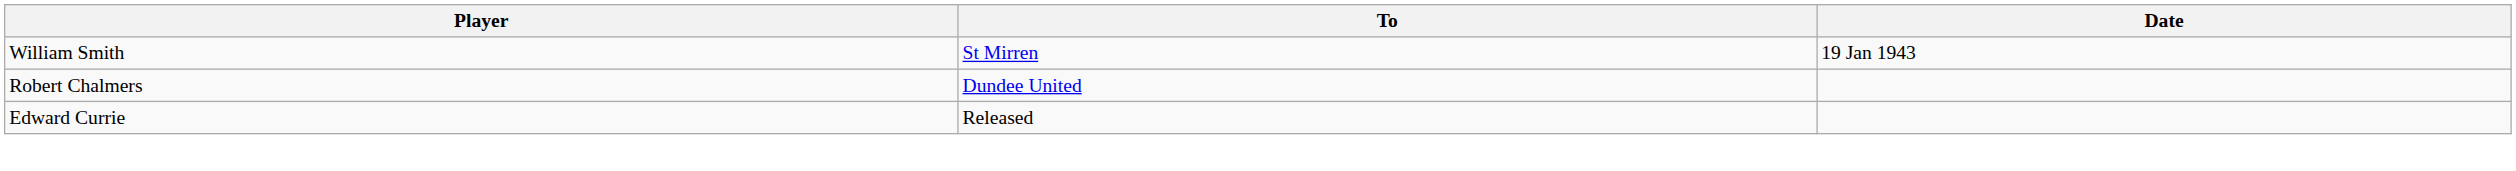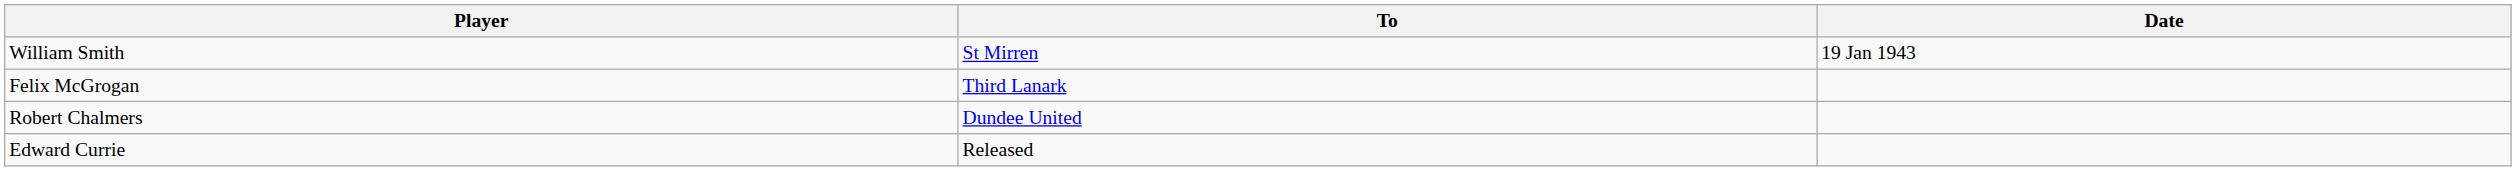 <table class="wikitable" style="text-align:center; font-size:95%;width:98%; text-align:left">
 <tr>
 <th>Player</th>
 <th>To</th>
 <th>Date</th>
 </tr>
 <tr>
 <td> William Smith</td>
 <td> <a href='#'>St Mirren</a></td>
 <td>19 Jan 1943</td>
 </tr>
 <tr>
+<td> Felix McGrogan</td>
+<td> <a href='#'>Third Lanark</a></td>
+<td></td>
+</tr>
+<tr>
 <td> Robert Chalmers</td>
 <td> <a href='#'>Dundee United</a></td>
 <td></td>
 </tr>
 <tr>
 <td> Edward Currie</td>
 <td> Released</td>
 <td></td>
 </tr>
 </table>
